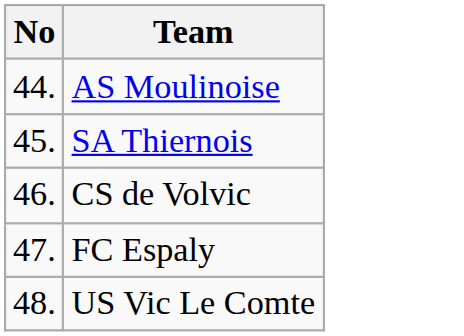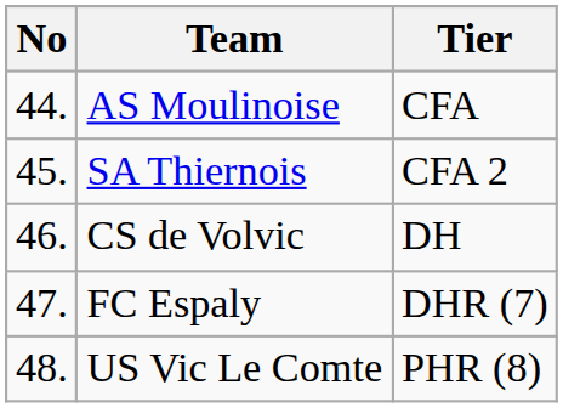 <table class="wikitable" style="text-align: left">
 <tr>
 <th>No</th>
 <th>Team</th>
+<th>Tier</th>
 </tr>
 <tr>
 <td>44.</td>
 <td><a href='#'>AS Moulinoise</a></td>
+<td>CFA</td>
 </tr>
 <tr>
 <td>45.</td>
 <td><a href='#'>SA Thiernois</a></td>
+<td>CFA 2</td>
 </tr>
 <tr>
 <td>46.</td>
 <td>CS de Volvic</td>
+<td>DH</td>
 </tr>
 <tr>
 <td>47.</td>
 <td>FC Espaly</td>
+<td>DHR (7)</td>
 </tr>
 <tr>
 <td>48.</td>
 <td>US Vic Le Comte</td>
+<td>PHR (8)</td>
 </tr>
 </table>
